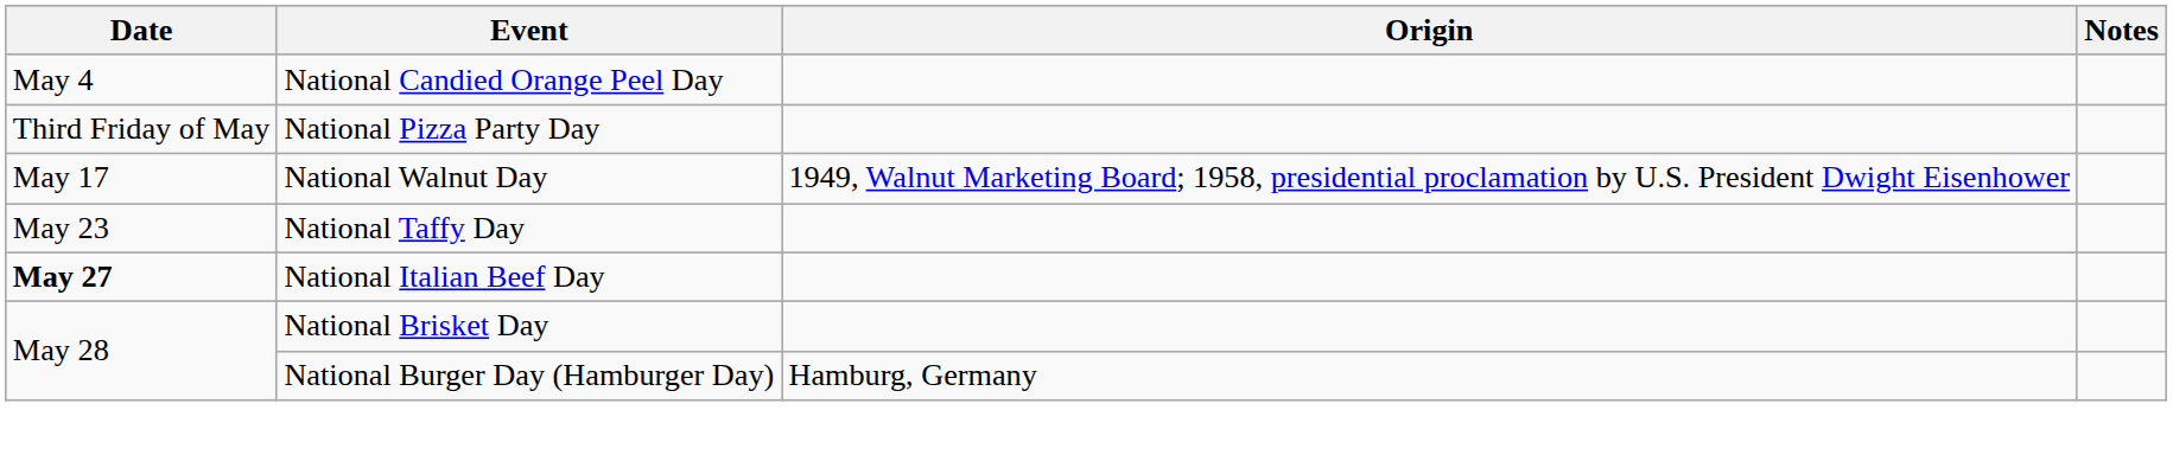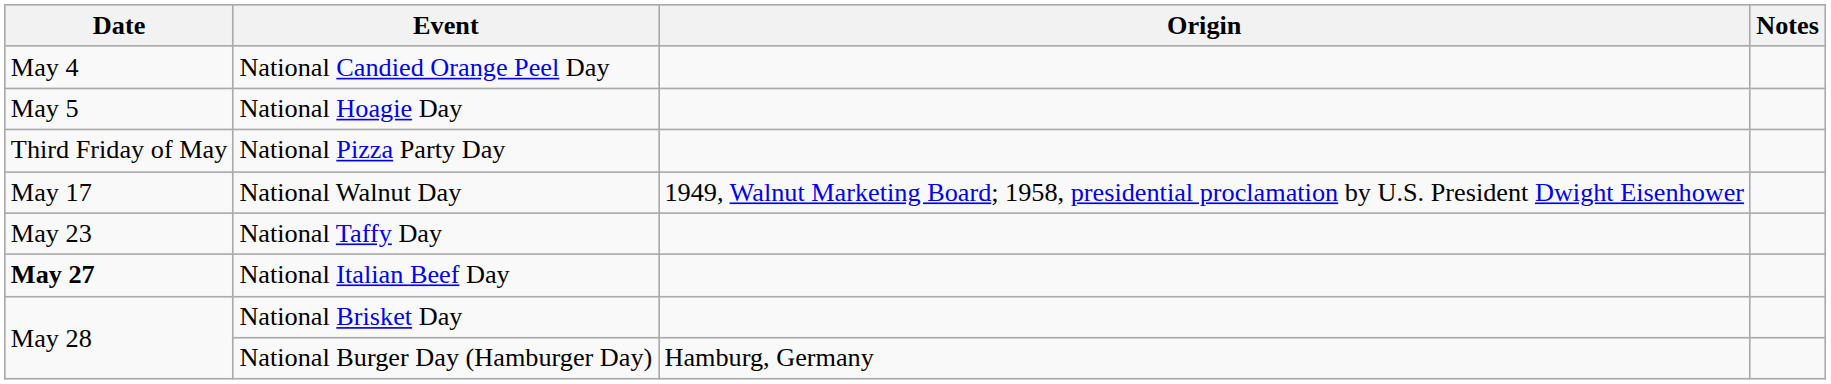 <table class="wikitable sortable">
 <tr>
 <th>Date</th>
 <th>Event</th>
 <th>Origin</th>
 <th>Notes</th>
 </tr>
 <tr>
 <td>May 4</td>
 <td>National <a href='#'>Candied Orange Peel</a> Day</td>
+<td></td>
+<td></td>
+</tr>
+<tr>
+<td>May 5</td>
+<td>National <a href='#'>Hoagie</a> Day</td>
 <td></td>
 <td></td>
 </tr>
 <tr>
 <td>Third Friday of May</td>
 <td>National <a href='#'>Pizza</a> Party Day</td>
 <td></td>
 <td></td>
 </tr>
 <tr>
 <td>May 17</td>
 <td>National Walnut Day</td>
 <td>1949, <a href='#'>Walnut Marketing Board</a>; 1958, <a href='#'>presidential proclamation</a> by U.S. President <a href='#'>Dwight Eisenhower</a></td>
 <td></td>
 </tr>
 <tr>
 <td>May 23</td>
 <td>National <a href='#'>Taffy</a> Day</td>
 <td></td>
 <td></td>
 </tr>
 <tr>
 <td><strong>May 27</strong></td>
 <td>National <a href='#'>Italian Beef</a> Day</td>
 <td></td>
 <td></td>
 </tr>
 <tr>
 <td rowspan="2">May 28</td>
 <td>National <a href='#'>Brisket</a> Day</td>
 <td></td>
 <td></td>
 </tr>
 <tr>
 <td>National Burger Day (Hamburger Day)</td>
 <td>Hamburg, Germany</td>
 <td></td>
 </tr>
 </table>
